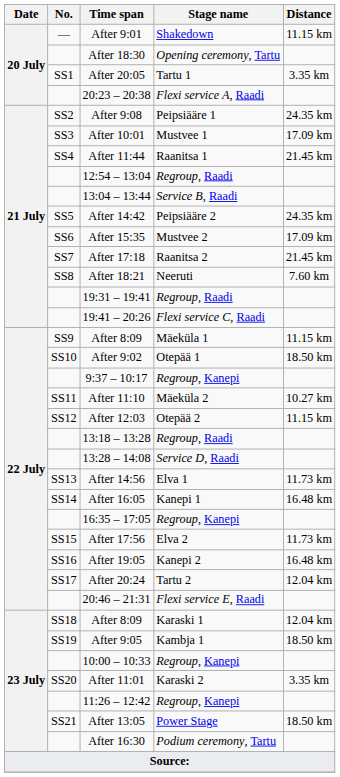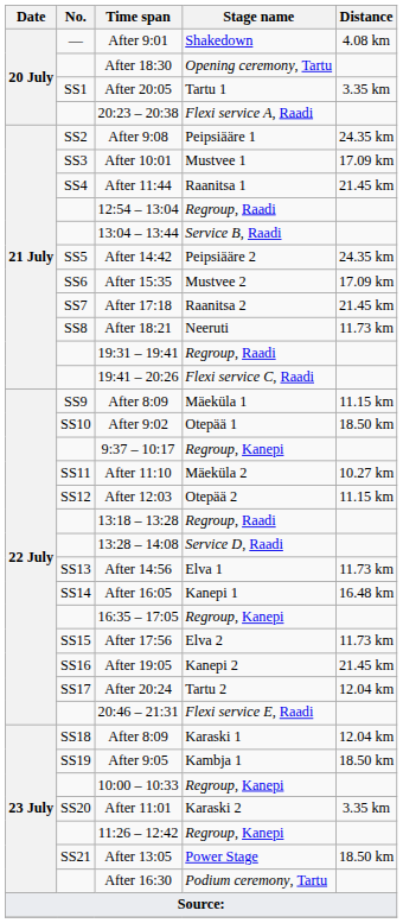 <table class="wikitable" style="font-size: 85%;">
 <tr>
 <th>Date</th>
 <th>No.</th>
 <th>Time span</th>
 <th>Stage name</th>
 <th>Distance</th>
 </tr>
 <tr>
 <th rowspan="4">20 July</th>
 <td align="center">—</td>
 <td align="center">After 9:01</td>
 <td><a href='#'>Shakedown</a></td>
-<td align="center">11.15 km</td>
+<td align="center">4.08 km</td>
 </tr>
 <tr>
 <td align="center"></td>
 <td align="center">After 18:30</td>
 <td><em>Opening ceremony</em>, <a href='#'>Tartu</a></td>
 <td></td>
 </tr>
 <tr>
 <td align="center">SS1</td>
 <td align="center">After 20:05</td>
 <td>Tartu 1</td>
 <td align="center">3.35 km</td>
 </tr>
 <tr>
 <td align="center"></td>
 <td align="center">20:23 – 20:38</td>
 <td><em>Flexi service A</em>, <a href='#'>Raadi</a></td>
 <td></td>
 </tr>
 <tr>
 <th rowspan="11">21 July</th>
 <td align="center">SS2</td>
 <td align="center">After 9:08</td>
 <td>Peipsiääre 1</td>
 <td align="center">24.35 km</td>
 </tr>
 <tr>
 <td align="center">SS3</td>
 <td align="center">After 10:01</td>
 <td>Mustvee 1</td>
 <td align="center">17.09 km</td>
 </tr>
 <tr>
 <td align="center">SS4</td>
 <td align="center">After 11:44</td>
 <td>Raanitsa 1</td>
 <td align="center">21.45 km</td>
 </tr>
 <tr>
 <td align="center"></td>
 <td align="center">12:54 – 13:04</td>
 <td><em>Regroup</em>, <a href='#'>Raadi</a></td>
 <td></td>
 </tr>
 <tr>
 <td align="center"></td>
 <td align="center">13:04 – 13:44</td>
 <td><em>Service B</em>, <a href='#'>Raadi</a></td>
 <td></td>
 </tr>
 <tr>
 <td align="center">SS5</td>
 <td align="center">After 14:42</td>
 <td>Peipsiääre 2</td>
 <td align="center">24.35 km</td>
 </tr>
 <tr>
 <td align="center">SS6</td>
 <td align="center">After 15:35</td>
 <td>Mustvee 2</td>
 <td align="center">17.09 km</td>
 </tr>
 <tr>
 <td align="center">SS7</td>
 <td align="center">After 17:18</td>
 <td>Raanitsa 2</td>
 <td align="center">21.45 km</td>
 </tr>
 <tr>
 <td align="center">SS8</td>
 <td align="center">After 18:21</td>
 <td>Neeruti</td>
-<td align="center">7.60 km</td>
+<td align="center">11.73 km</td>
 </tr>
 <tr>
 <td align="center"></td>
 <td align="center">19:31 – 19:41</td>
 <td><em>Regroup</em>, <a href='#'>Raadi</a></td>
 <td></td>
 </tr>
 <tr>
 <td align="center"></td>
 <td align="center">19:41 – 20:26</td>
 <td><em>Flexi service C</em>, <a href='#'>Raadi</a></td>
 <td></td>
 </tr>
 <tr>
 <th rowspan="14">22 July</th>
 <td align="center">SS9</td>
 <td align="center">After 8:09</td>
 <td>Mäeküla 1</td>
 <td align="center">11.15 km</td>
 </tr>
 <tr>
 <td align="center">SS10</td>
 <td align="center">After 9:02</td>
 <td>Otepää 1</td>
 <td align="center">18.50 km</td>
 </tr>
 <tr>
 <td align="center"></td>
 <td align="center">9:37 – 10:17</td>
 <td><em>Regroup</em>, <a href='#'>Kanepi</a></td>
 <td></td>
 </tr>
 <tr>
 <td align="center">SS11</td>
 <td align="center">After 11:10</td>
 <td>Mäeküla 2</td>
 <td align="center">10.27 km</td>
 </tr>
 <tr>
 <td align="center">SS12</td>
 <td align="center">After 12:03</td>
 <td>Otepää 2</td>
 <td align="center">11.15 km</td>
 </tr>
 <tr>
 <td align="center"></td>
 <td align="center">13:18 – 13:28</td>
 <td><em>Regroup</em>, <a href='#'>Raadi</a></td>
 <td></td>
 </tr>
 <tr>
 <td align="center"></td>
 <td align="center">13:28 – 14:08</td>
 <td><em>Service D</em>, <a href='#'>Raadi</a></td>
 <td></td>
 </tr>
 <tr>
 <td align="center">SS13</td>
 <td align="center">After 14:56</td>
 <td>Elva 1</td>
 <td align="center">11.73 km</td>
 </tr>
 <tr>
 <td align="center">SS14</td>
 <td align="center">After 16:05</td>
 <td>Kanepi 1</td>
 <td align="center">16.48 km</td>
 </tr>
 <tr>
 <td align="center"></td>
 <td align="center">16:35 – 17:05</td>
 <td><em>Regroup</em>, <a href='#'>Kanepi</a></td>
 <td></td>
 </tr>
 <tr>
 <td align="center">SS15</td>
 <td align="center">After 17:56</td>
 <td>Elva 2</td>
 <td align="center">11.73 km</td>
 </tr>
 <tr>
 <td align="center">SS16</td>
 <td align="center">After 19:05</td>
 <td>Kanepi 2</td>
-<td align="center">16.48 km</td>
+<td align="center">21.45 km</td>
 </tr>
 <tr>
 <td align="center">SS17</td>
 <td align="center">After 20:24</td>
 <td>Tartu 2</td>
 <td align="center">12.04 km</td>
 </tr>
 <tr>
 <td align="center"></td>
 <td align="center">20:46 – 21:31</td>
 <td><em>Flexi service E</em>, <a href='#'>Raadi</a></td>
 <td></td>
 </tr>
 <tr>
 <th rowspan="7">23 July</th>
 <td align="center">SS18</td>
 <td align="center">After 8:09</td>
 <td>Karaski 1</td>
 <td align="center">12.04 km</td>
 </tr>
 <tr>
 <td align="center">SS19</td>
 <td align="center">After 9:05</td>
 <td>Kambja 1</td>
 <td align="center">18.50 km</td>
 </tr>
 <tr>
 <td align="center"></td>
 <td align="center">10:00 – 10:33</td>
 <td><em>Regroup</em>, <a href='#'>Kanepi</a></td>
 <td></td>
 </tr>
 <tr>
 <td align="center">SS20</td>
 <td align="center">After 11:01</td>
 <td>Karaski 2</td>
 <td align="center">3.35 km</td>
 </tr>
 <tr>
 <td align="center"></td>
 <td align="center">11:26 – 12:42</td>
 <td><em>Regroup</em>, <a href='#'>Kanepi</a></td>
 <td></td>
 </tr>
 <tr>
 <td align="center">SS21</td>
 <td align="center">After 13:05</td>
 <td><a href='#'>Power Stage</a></td>
 <td align="center">18.50 km</td>
 </tr>
 <tr>
 <td align="center"></td>
 <td align="center">After 16:30</td>
 <td><em>Podium ceremony</em>, <a href='#'>Tartu</a></td>
 <td></td>
 </tr>
 <tr>
 <td colspan="5" style="background-color:#EAECF0;text-align:center"><strong>Source:</strong></td>
 </tr>
 <tr>
 </tr>
 </table>
